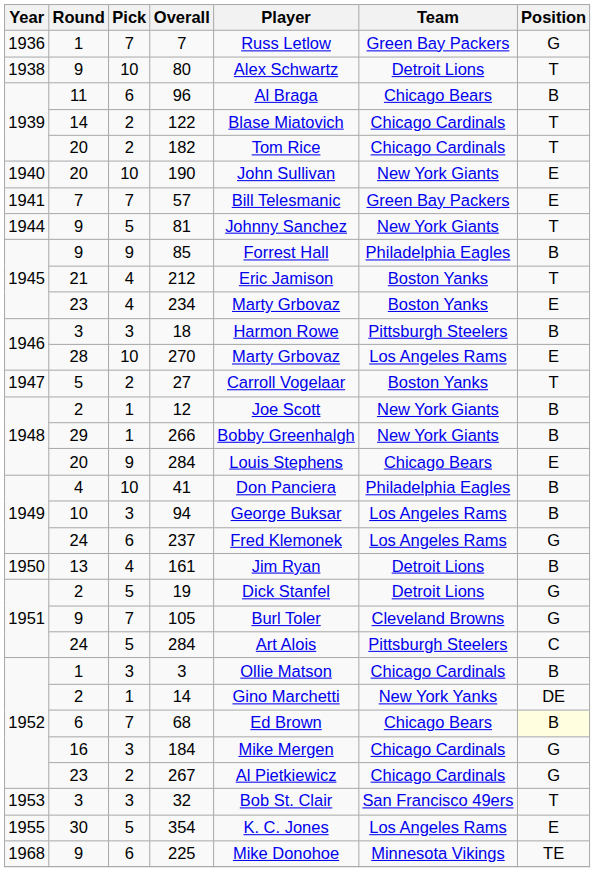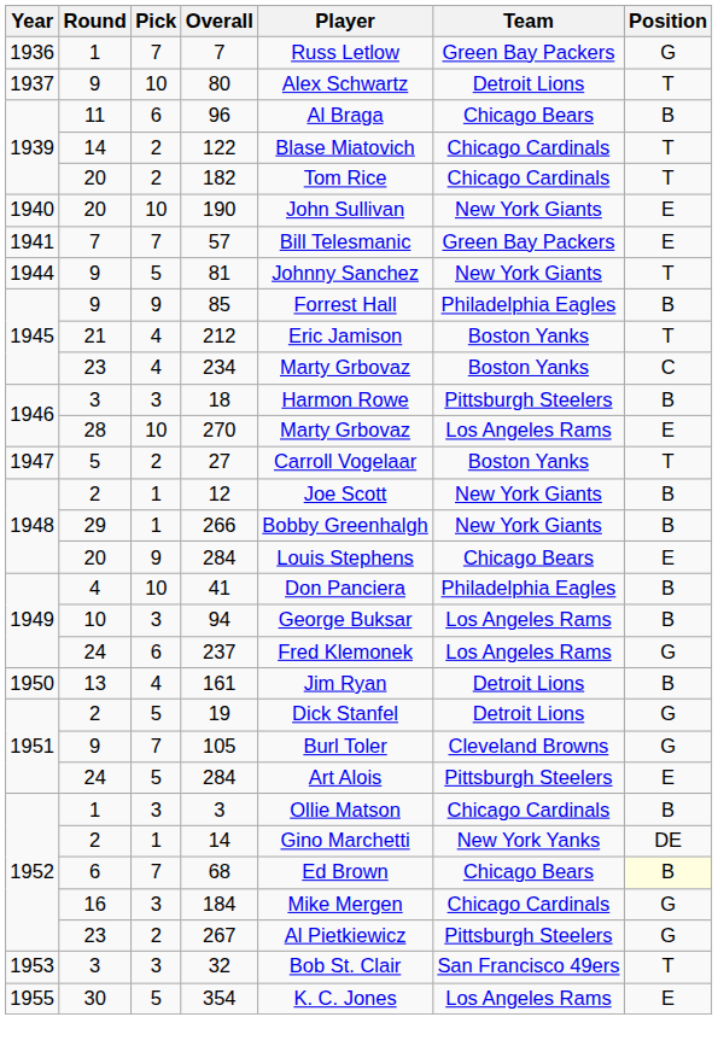 <table class="wikitable sortable" style="text-align: center;">
 <tr>
 <th>Year</th>
 <th>Round</th>
 <th>Pick</th>
 <th>Overall</th>
 <th>Player</th>
 <th>Team</th>
 <th>Position</th>
 </tr>
 <tr>
 <td>1936</td>
 <td>1</td>
 <td>7</td>
 <td>7</td>
 <td><a href='#'>Russ Letlow</a></td>
 <td><a href='#'>Green Bay Packers</a></td>
 <td>G</td>
 </tr>
 <tr>
-<td>1938</td>
+<td>1937</td>
 <td>9</td>
 <td>10</td>
 <td>80</td>
 <td><a href='#'>Alex Schwartz</a></td>
 <td><a href='#'>Detroit Lions</a></td>
 <td>T</td>
 </tr>
 <tr>
 <td rowspan="3">1939</td>
 <td>11</td>
 <td>6</td>
 <td>96</td>
 <td><a href='#'>Al Braga</a></td>
 <td><a href='#'>Chicago Bears</a></td>
 <td>B</td>
 </tr>
 <tr>
 <td>14</td>
 <td>2</td>
 <td>122</td>
 <td><a href='#'>Blase Miatovich</a></td>
 <td><a href='#'>Chicago Cardinals</a></td>
 <td>T</td>
 </tr>
 <tr>
 <td>20</td>
 <td>2</td>
 <td>182</td>
 <td><a href='#'>Tom Rice</a></td>
 <td><a href='#'>Chicago Cardinals</a></td>
 <td>T</td>
 </tr>
 <tr>
 <td>1940</td>
 <td>20</td>
 <td>10</td>
 <td>190</td>
 <td><a href='#'>John Sullivan</a></td>
 <td><a href='#'>New York Giants</a></td>
 <td>E</td>
 </tr>
 <tr>
 <td>1941</td>
 <td>7</td>
 <td>7</td>
 <td>57</td>
 <td><a href='#'>Bill Telesmanic</a></td>
 <td><a href='#'>Green Bay Packers</a></td>
 <td>E</td>
 </tr>
 <tr>
 <td>1944</td>
 <td>9</td>
 <td>5</td>
 <td>81</td>
 <td><a href='#'>Johnny Sanchez</a></td>
 <td><a href='#'>New York Giants</a></td>
 <td>T</td>
 </tr>
 <tr>
 <td rowspan="3">1945</td>
 <td>9</td>
 <td>9</td>
 <td>85</td>
 <td><a href='#'>Forrest Hall</a></td>
 <td><a href='#'>Philadelphia Eagles</a></td>
 <td>B</td>
 </tr>
 <tr>
 <td>21</td>
 <td>4</td>
 <td>212</td>
 <td><a href='#'>Eric Jamison</a></td>
 <td><a href='#'>Boston Yanks</a></td>
 <td>T</td>
 </tr>
 <tr>
 <td>23</td>
 <td>4</td>
 <td>234</td>
 <td><a href='#'>Marty Grbovaz</a></td>
 <td><a href='#'>Boston Yanks</a></td>
-<td>E</td>
+<td>C</td>
 </tr>
 <tr>
 <td rowspan="2">1946</td>
 <td>3</td>
 <td>3</td>
 <td>18</td>
 <td><a href='#'>Harmon Rowe</a></td>
 <td><a href='#'>Pittsburgh Steelers</a></td>
 <td>B</td>
 </tr>
 <tr>
 <td>28</td>
 <td>10</td>
 <td>270</td>
 <td><a href='#'>Marty Grbovaz</a></td>
 <td><a href='#'>Los Angeles Rams</a></td>
 <td>E</td>
 </tr>
 <tr>
 <td>1947</td>
 <td>5</td>
 <td>2</td>
 <td>27</td>
 <td><a href='#'>Carroll Vogelaar</a></td>
 <td><a href='#'>Boston Yanks</a></td>
 <td>T</td>
 </tr>
 <tr>
 <td rowspan="3">1948</td>
 <td>2</td>
 <td>1</td>
 <td>12</td>
 <td><a href='#'>Joe Scott</a></td>
 <td><a href='#'>New York Giants</a></td>
 <td>B</td>
 </tr>
 <tr>
 <td>29</td>
 <td>1</td>
 <td>266</td>
 <td><a href='#'>Bobby Greenhalgh</a></td>
 <td><a href='#'>New York Giants</a></td>
 <td>B</td>
 </tr>
 <tr>
 <td>20</td>
 <td>9</td>
 <td>284</td>
 <td><a href='#'>Louis Stephens</a></td>
 <td><a href='#'>Chicago Bears</a></td>
 <td>E</td>
 </tr>
 <tr>
 <td rowspan="3">1949</td>
 <td>4</td>
 <td>10</td>
 <td>41</td>
 <td><a href='#'>Don Panciera</a></td>
 <td><a href='#'>Philadelphia Eagles</a></td>
 <td>B</td>
 </tr>
 <tr>
 <td>10</td>
 <td>3</td>
 <td>94</td>
 <td><a href='#'>George Buksar</a></td>
 <td><a href='#'>Los Angeles Rams</a></td>
 <td>B</td>
 </tr>
 <tr>
 <td>24</td>
 <td>6</td>
 <td>237</td>
 <td><a href='#'>Fred Klemonek</a></td>
 <td><a href='#'>Los Angeles Rams</a></td>
 <td>G</td>
 </tr>
 <tr>
 <td>1950</td>
 <td>13</td>
 <td>4</td>
 <td>161</td>
 <td><a href='#'>Jim Ryan</a></td>
 <td><a href='#'>Detroit Lions</a></td>
 <td>B</td>
 </tr>
 <tr>
 <td rowspan="3">1951</td>
 <td>2</td>
 <td>5</td>
 <td>19</td>
 <td><a href='#'>Dick Stanfel</a></td>
 <td><a href='#'>Detroit Lions</a></td>
 <td>G</td>
 </tr>
 <tr>
 <td>9</td>
 <td>7</td>
 <td>105</td>
 <td><a href='#'>Burl Toler</a></td>
 <td><a href='#'>Cleveland Browns</a></td>
 <td>G</td>
 </tr>
 <tr>
 <td>24</td>
 <td>5</td>
 <td>284</td>
 <td><a href='#'>Art Alois</a></td>
 <td><a href='#'>Pittsburgh Steelers</a></td>
-<td>C</td>
+<td>E</td>
 </tr>
 <tr>
 <td rowspan="5">1952</td>
 <td>1</td>
 <td>3</td>
 <td>3</td>
 <td><a href='#'>Ollie Matson</a></td>
 <td><a href='#'>Chicago Cardinals</a></td>
 <td>B</td>
 </tr>
 <tr>
 <td>2</td>
 <td>1</td>
 <td>14</td>
 <td><a href='#'>Gino Marchetti</a></td>
 <td><a href='#'>New York Yanks</a></td>
 <td>DE</td>
 </tr>
 <tr>
 <td>6</td>
 <td>7</td>
 <td>68</td>
 <td><a href='#'>Ed Brown</a></td>
 <td><a href='#'>Chicago Bears</a></td>
 <td style="background: lightyellow;">B</td>
 </tr>
 <tr>
 <td>16</td>
 <td>3</td>
 <td>184</td>
 <td><a href='#'>Mike Mergen</a></td>
 <td><a href='#'>Chicago Cardinals</a></td>
 <td>G</td>
 </tr>
 <tr>
 <td>23</td>
 <td>2</td>
 <td>267</td>
 <td><a href='#'>Al Pietkiewicz</a></td>
-<td><a href='#'>Chicago Cardinals</a></td>
+<td><a href='#'>Pittsburgh Steelers</a></td>
 <td>G</td>
 </tr>
 <tr>
 <td>1953</td>
 <td>3</td>
 <td>3</td>
 <td>32</td>
 <td><a href='#'>Bob St. Clair</a></td>
 <td><a href='#'>San Francisco 49ers</a></td>
 <td>T</td>
 </tr>
 <tr>
 <td>1955</td>
 <td>30</td>
 <td>5</td>
 <td>354</td>
 <td><a href='#'>K. C. Jones</a></td>
 <td><a href='#'>Los Angeles Rams</a></td>
 <td>E</td>
 </tr>
 <tr>
-<td>1968</td>
-<td>9</td>
-<td>6</td>
-<td>225</td>
-<td><a href='#'>Mike Donohoe</a></td>
-<td><a href='#'>Minnesota Vikings</a></td>
-<td>TE</td>
-</tr>
-<tr>
 </tr>
 </table>
